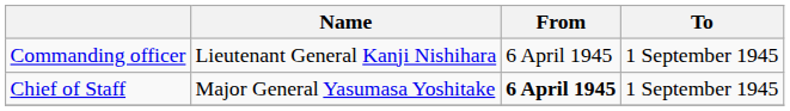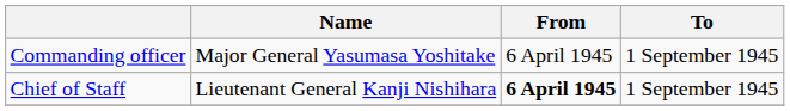 <table class=wikitable>
 <tr>
 <th></th>
 <th>Name</th>
 <th>From</th>
 <th>To</th>
 </tr>
 <tr>
 <td><a href='#'>Commanding officer</a></td>
-<td>Lieutenant General <a href='#'>Kanji Nishihara</a></td>
+<td>Major General <a href='#'>Yasumasa Yoshitake</a></td>
 <td>6 April 1945</td>
 <td>1 September 1945</td>
 </tr>
 <tr>
 <td><a href='#'>Chief of Staff</a></td>
-<td>Major General <a href='#'>Yasumasa Yoshitake</a></td>
+<td>Lieutenant General <a href='#'>Kanji Nishihara</a></td>
 <td><strong>6 April 1945</strong></td>
 <td>1 September 1945</td>
 </tr>
 <tr>
 </tr>
 </table>
